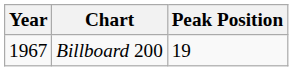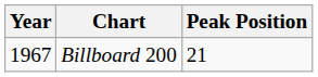 <table class="wikitable">
 <tr>
 <th align="left">Year</th>
 <th align="left">Chart</th>
 <th align="left">Peak Position</th>
 </tr>
 <tr>
 <td align="left">1967</td>
 <td align="left"><em>Billboard</em> 200</td>
-<td align="left">19</td>
+<td align="left">21</td>
 </tr>
 </table>
